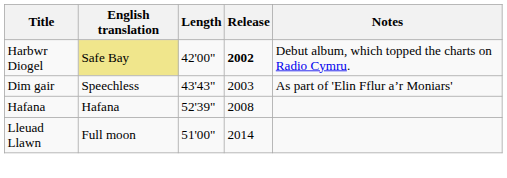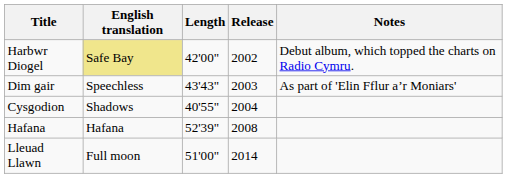 <table class="wikitable">
 <tr>
 <th>Title</th>
 <th>English translation</th>
 <th>Length</th>
 <th>Release</th>
 <th>Notes</th>
 </tr>
 <tr>
 <td>Harbwr Diogel</td>
 <td style="background: khaki;">Safe Bay</td>
 <td>42'00"</td>
-<td><strong>2002</strong></td>
+<td>2002</td>
 <td>Debut album, which topped the charts on <a href='#'>Radio Cymru</a>.</td>
 </tr>
 <tr>
 <td>Dim gair</td>
 <td>Speechless</td>
 <td>43'43"</td>
 <td>2003</td>
 <td>As part of 'Elin Fflur a’r Moniars'</td>
+</tr>
+<tr>
+<td>Cysgodion</td>
+<td>Shadows</td>
+<td>40'55"</td>
+<td>2004</td>
+<td></td>
 </tr>
 <tr>
 <td>Hafana</td>
 <td>Hafana</td>
 <td>52'39"</td>
 <td>2008</td>
 <td></td>
 </tr>
 <tr>
 <td>Lleuad Llawn</td>
 <td>Full moon</td>
 <td>51'00"</td>
 <td>2014</td>
 <td></td>
 </tr>
 </table>
